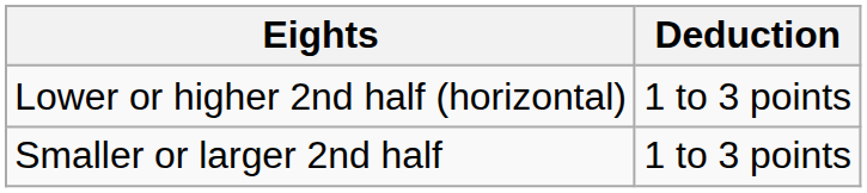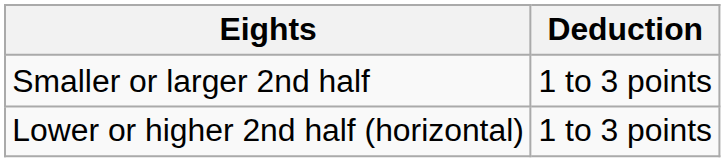 <table class="wikitable">
 <tr>
 <th>Eights</th>
 <th>Deduction</th>
 </tr>
 <tr>
+<td>Smaller or larger 2nd half</td>
+<td>1 to 3 points</td>
+</tr>
+<tr>
 <td>Lower or higher 2nd half (horizontal)</td>
 <td>1 to 3 points</td>
 </tr>
-<tr>
-<td>Smaller or larger 2nd half</td>
-<td>1 to 3 points</td>
-</tr>
 </table>
